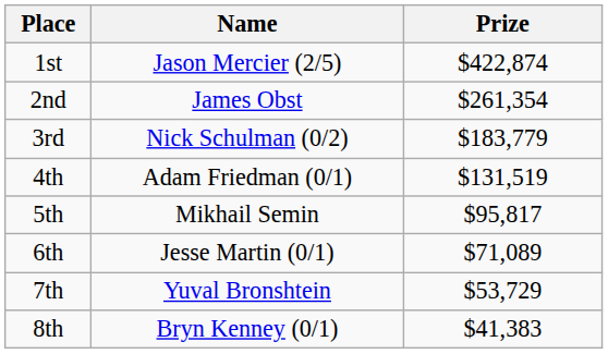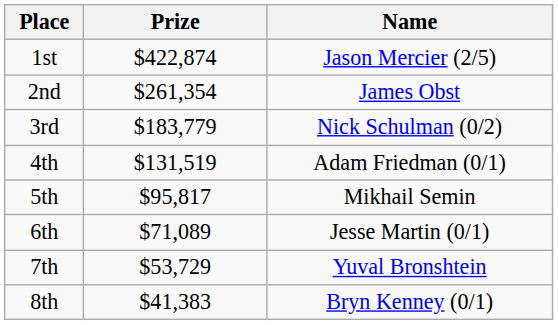 <table class="wikitable">
 <tr>
 <th width="50">Place</th>
+<th width="125">Prize</th>
 <th width="200">Name</th>
-<th width="125">Prize</th>
 </tr>
 <tr>
 <td align = "center">1st</td>
+<td align = "center">$422,874</td>
 <td align = "center"><a href='#'>Jason Mercier</a> (2/5)</td>
-<td align = "center">$422,874</td>
 </tr>
 <tr>
 <td align = "center">2nd</td>
+<td align = "center">$261,354</td>
 <td align = "center"><a href='#'>James Obst</a></td>
-<td align = "center">$261,354</td>
 </tr>
 <tr>
 <td align = "center">3rd</td>
+<td align = "center">$183,779</td>
 <td align = "center"><a href='#'>Nick Schulman</a> (0/2)</td>
-<td align = "center">$183,779</td>
 </tr>
 <tr>
 <td align = "center">4th</td>
+<td align = "center">$131,519</td>
 <td align = "center">Adam Friedman (0/1)</td>
-<td align = "center">$131,519</td>
 </tr>
 <tr>
 <td align = "center">5th</td>
+<td align = "center">$95,817</td>
 <td align = "center">Mikhail Semin</td>
-<td align = "center">$95,817</td>
 </tr>
 <tr>
 <td align = "center">6th</td>
+<td align = "center">$71,089</td>
 <td align = "center">Jesse Martin (0/1)</td>
-<td align = "center">$71,089</td>
 </tr>
 <tr>
 <td align = "center">7th</td>
+<td align = "center">$53,729</td>
 <td align = "center"><a href='#'>Yuval Bronshtein</a></td>
-<td align = "center">$53,729</td>
 </tr>
 <tr>
 <td align = "center">8th</td>
+<td align = "center">$41,383</td>
 <td align = "center"><a href='#'>Bryn Kenney</a> (0/1)</td>
-<td align = "center">$41,383</td>
 </tr>
 </table>
